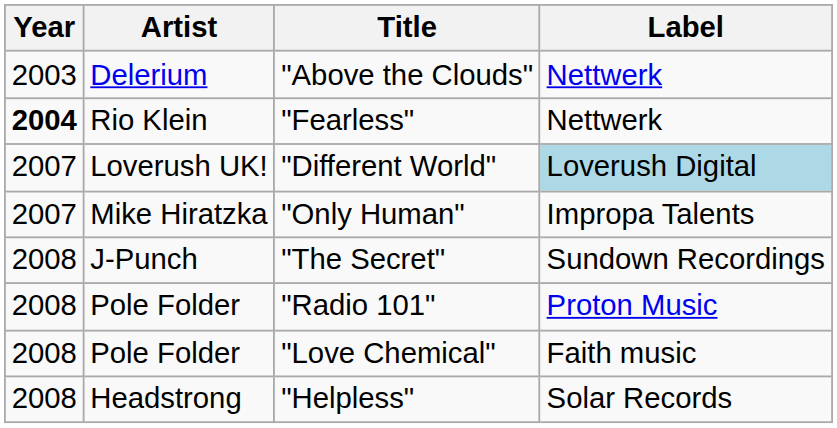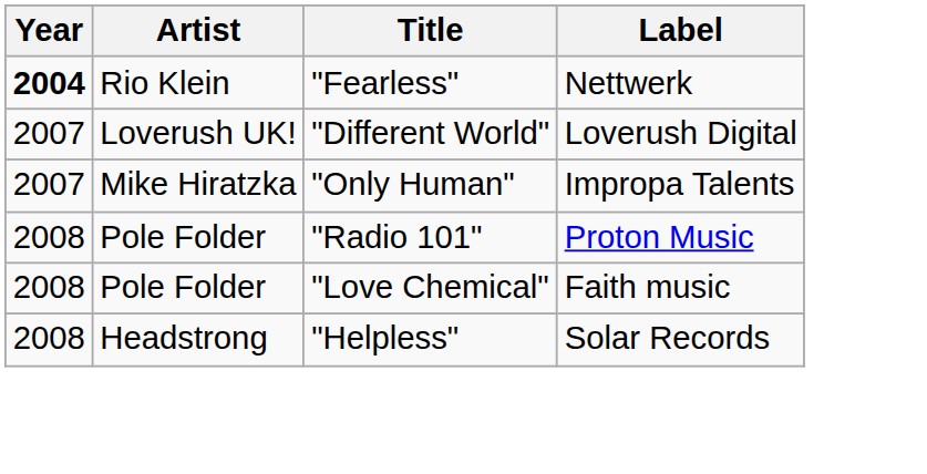 <table class="wikitable">
 <tr>
 <th>Year</th>
 <th>Artist</th>
 <th>Title</th>
 <th>Label</th>
-</tr>
-<tr>
-<td>2003</td>
-<td><a href='#'>Delerium</a></td>
-<td>"Above the Clouds"</td>
-<td><a href='#'>Nettwerk</a></td>
 </tr>
 <tr>
 <td><strong>2004</strong></td>
 <td>Rio Klein</td>
 <td>"Fearless"</td>
 <td>Nettwerk</td>
 </tr>
 <tr>
 <td>2007</td>
 <td>Loverush UK!</td>
 <td>"Different World"</td>
-<td style="background: lightblue;">Loverush Digital</td>
+<td>Loverush Digital</td>
 </tr>
 <tr>
 <td>2007</td>
 <td>Mike Hiratzka</td>
 <td>"Only Human"</td>
 <td>Impropa Talents</td>
-</tr>
-<tr>
-<td>2008</td>
-<td>J-Punch</td>
-<td>"The Secret"</td>
-<td>Sundown Recordings</td>
 </tr>
 <tr>
 <td>2008</td>
 <td>Pole Folder</td>
 <td>"Radio 101"</td>
 <td><a href='#'>Proton Music</a></td>
 </tr>
 <tr>
 <td>2008</td>
 <td>Pole Folder</td>
 <td>"Love Chemical"</td>
 <td>Faith music</td>
 </tr>
 <tr>
 <td>2008</td>
 <td>Headstrong</td>
 <td>"Helpless"</td>
 <td>Solar Records</td>
 </tr>
 </table>
